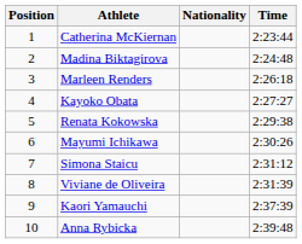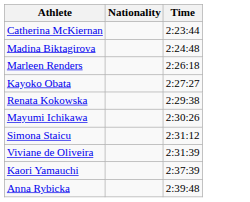 <table class="wikitable sortable">
 <tr>
-<th>Position</th>
 <th>Athlete</th>
 <th>Nationality</th>
 <th>Time</th>
 </tr>
 <tr>
-<td style="text-align:center">1</td>
 <td><a href='#'>Catherina McKiernan</a></td>
 <td></td>
 <td>2:23:44</td>
 </tr>
 <tr>
-<td style="text-align:center">2</td>
 <td><a href='#'>Madina Biktagirova</a></td>
 <td></td>
 <td>2:24:48</td>
 </tr>
 <tr>
-<td style="text-align:center">3</td>
 <td><a href='#'>Marleen Renders</a></td>
 <td></td>
 <td>2:26:18</td>
 </tr>
 <tr>
-<td style="text-align:center">4</td>
 <td><a href='#'>Kayoko Obata</a></td>
 <td></td>
 <td>2:27:27</td>
 </tr>
 <tr>
-<td style="text-align:center">5</td>
 <td><a href='#'>Renata Kokowska</a></td>
 <td></td>
 <td>2:29:38</td>
 </tr>
 <tr>
-<td style="text-align:center">6</td>
 <td><a href='#'>Mayumi Ichikawa</a></td>
 <td></td>
 <td>2:30:26</td>
 </tr>
 <tr>
-<td style="text-align:center">7</td>
 <td><a href='#'>Simona Staicu</a></td>
 <td></td>
 <td>2:31:12</td>
 </tr>
 <tr>
-<td style="text-align:center">8</td>
 <td><a href='#'>Viviane de Oliveira</a></td>
 <td></td>
 <td>2:31:39</td>
 </tr>
 <tr>
-<td style="text-align:center">9</td>
 <td><a href='#'>Kaori Yamauchi</a></td>
 <td></td>
 <td>2:37:39</td>
 </tr>
 <tr>
-<td style="text-align:center">10</td>
 <td><a href='#'>Anna Rybicka</a></td>
 <td></td>
 <td>2:39:48</td>
 </tr>
 </table>
